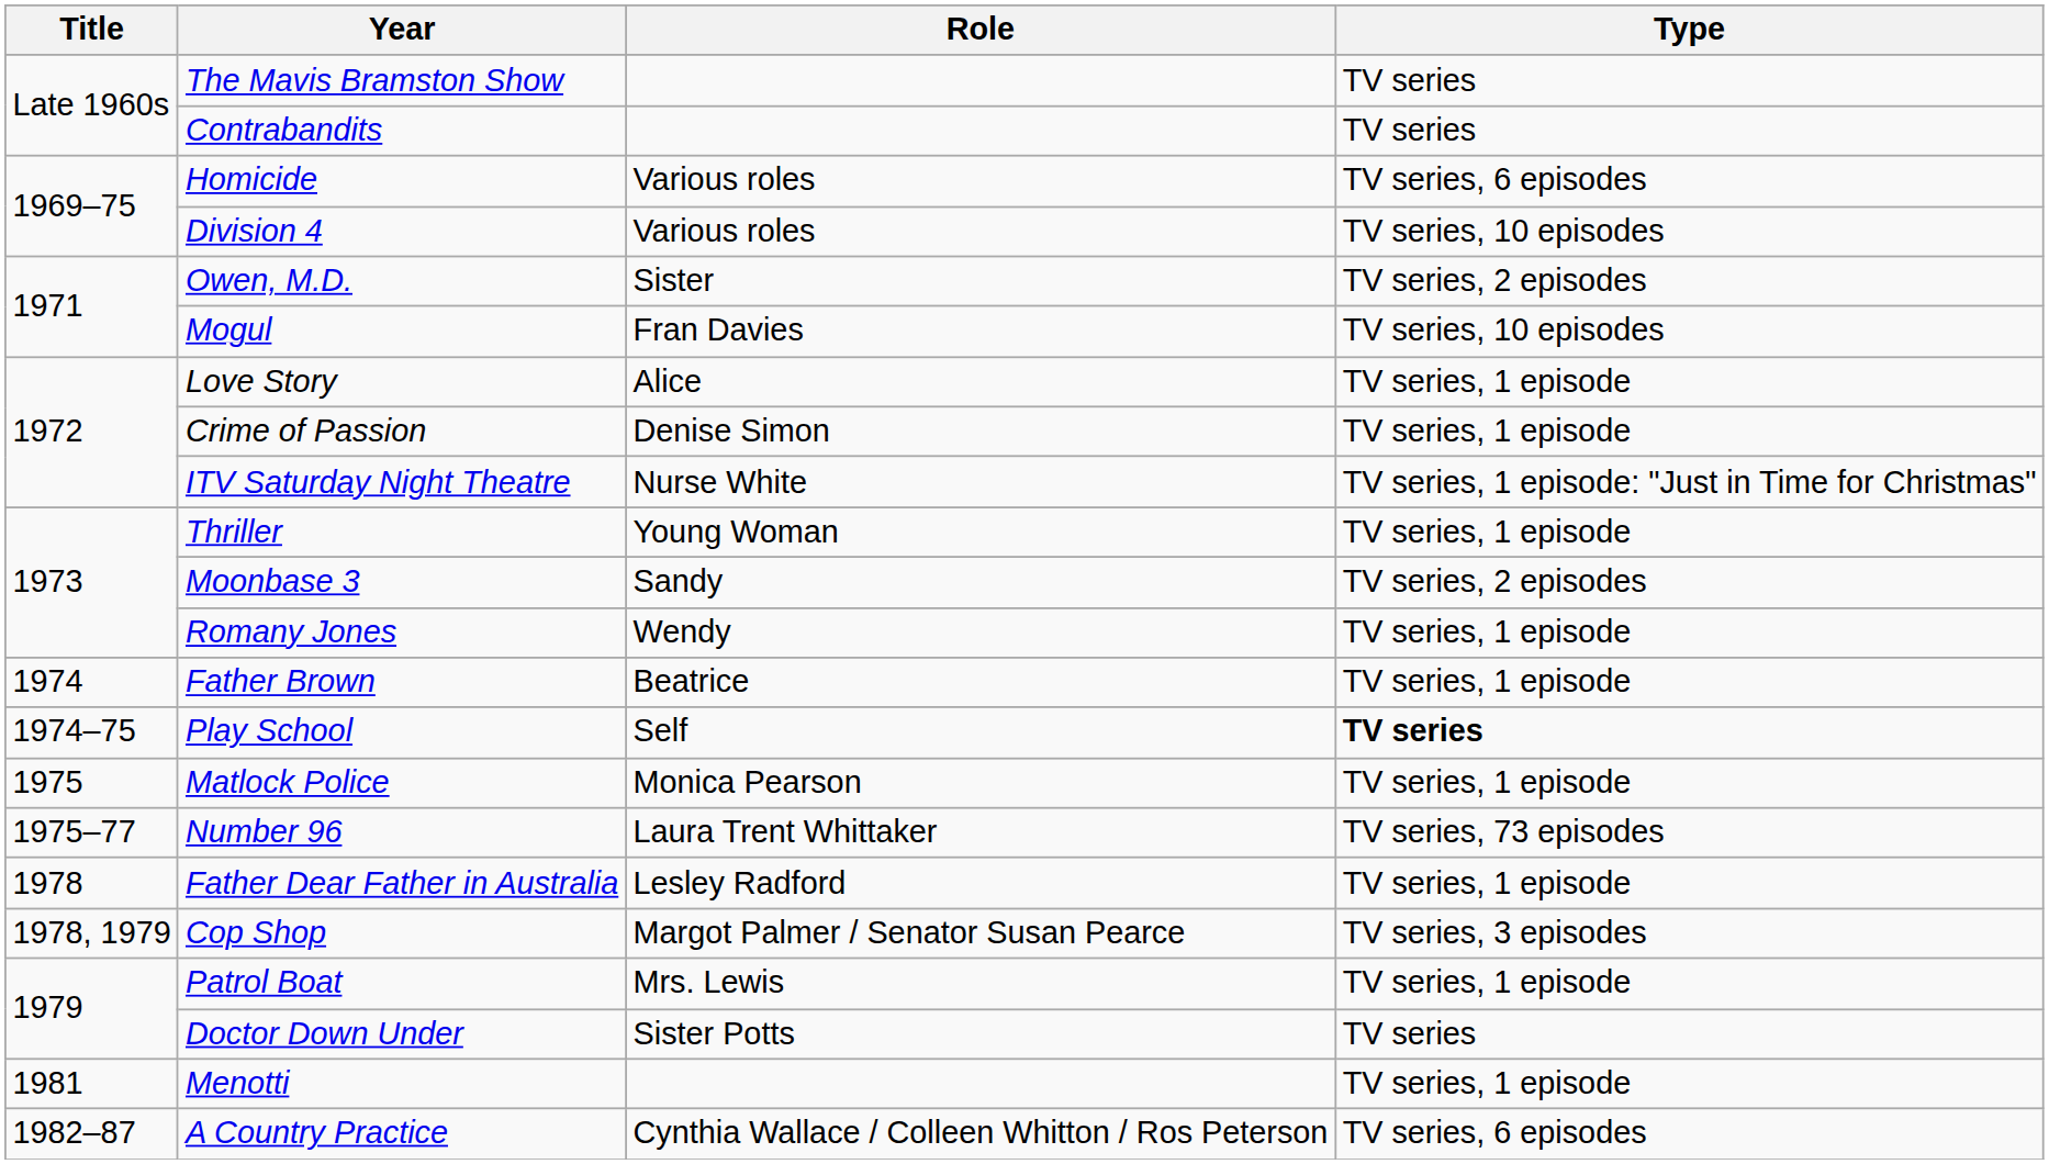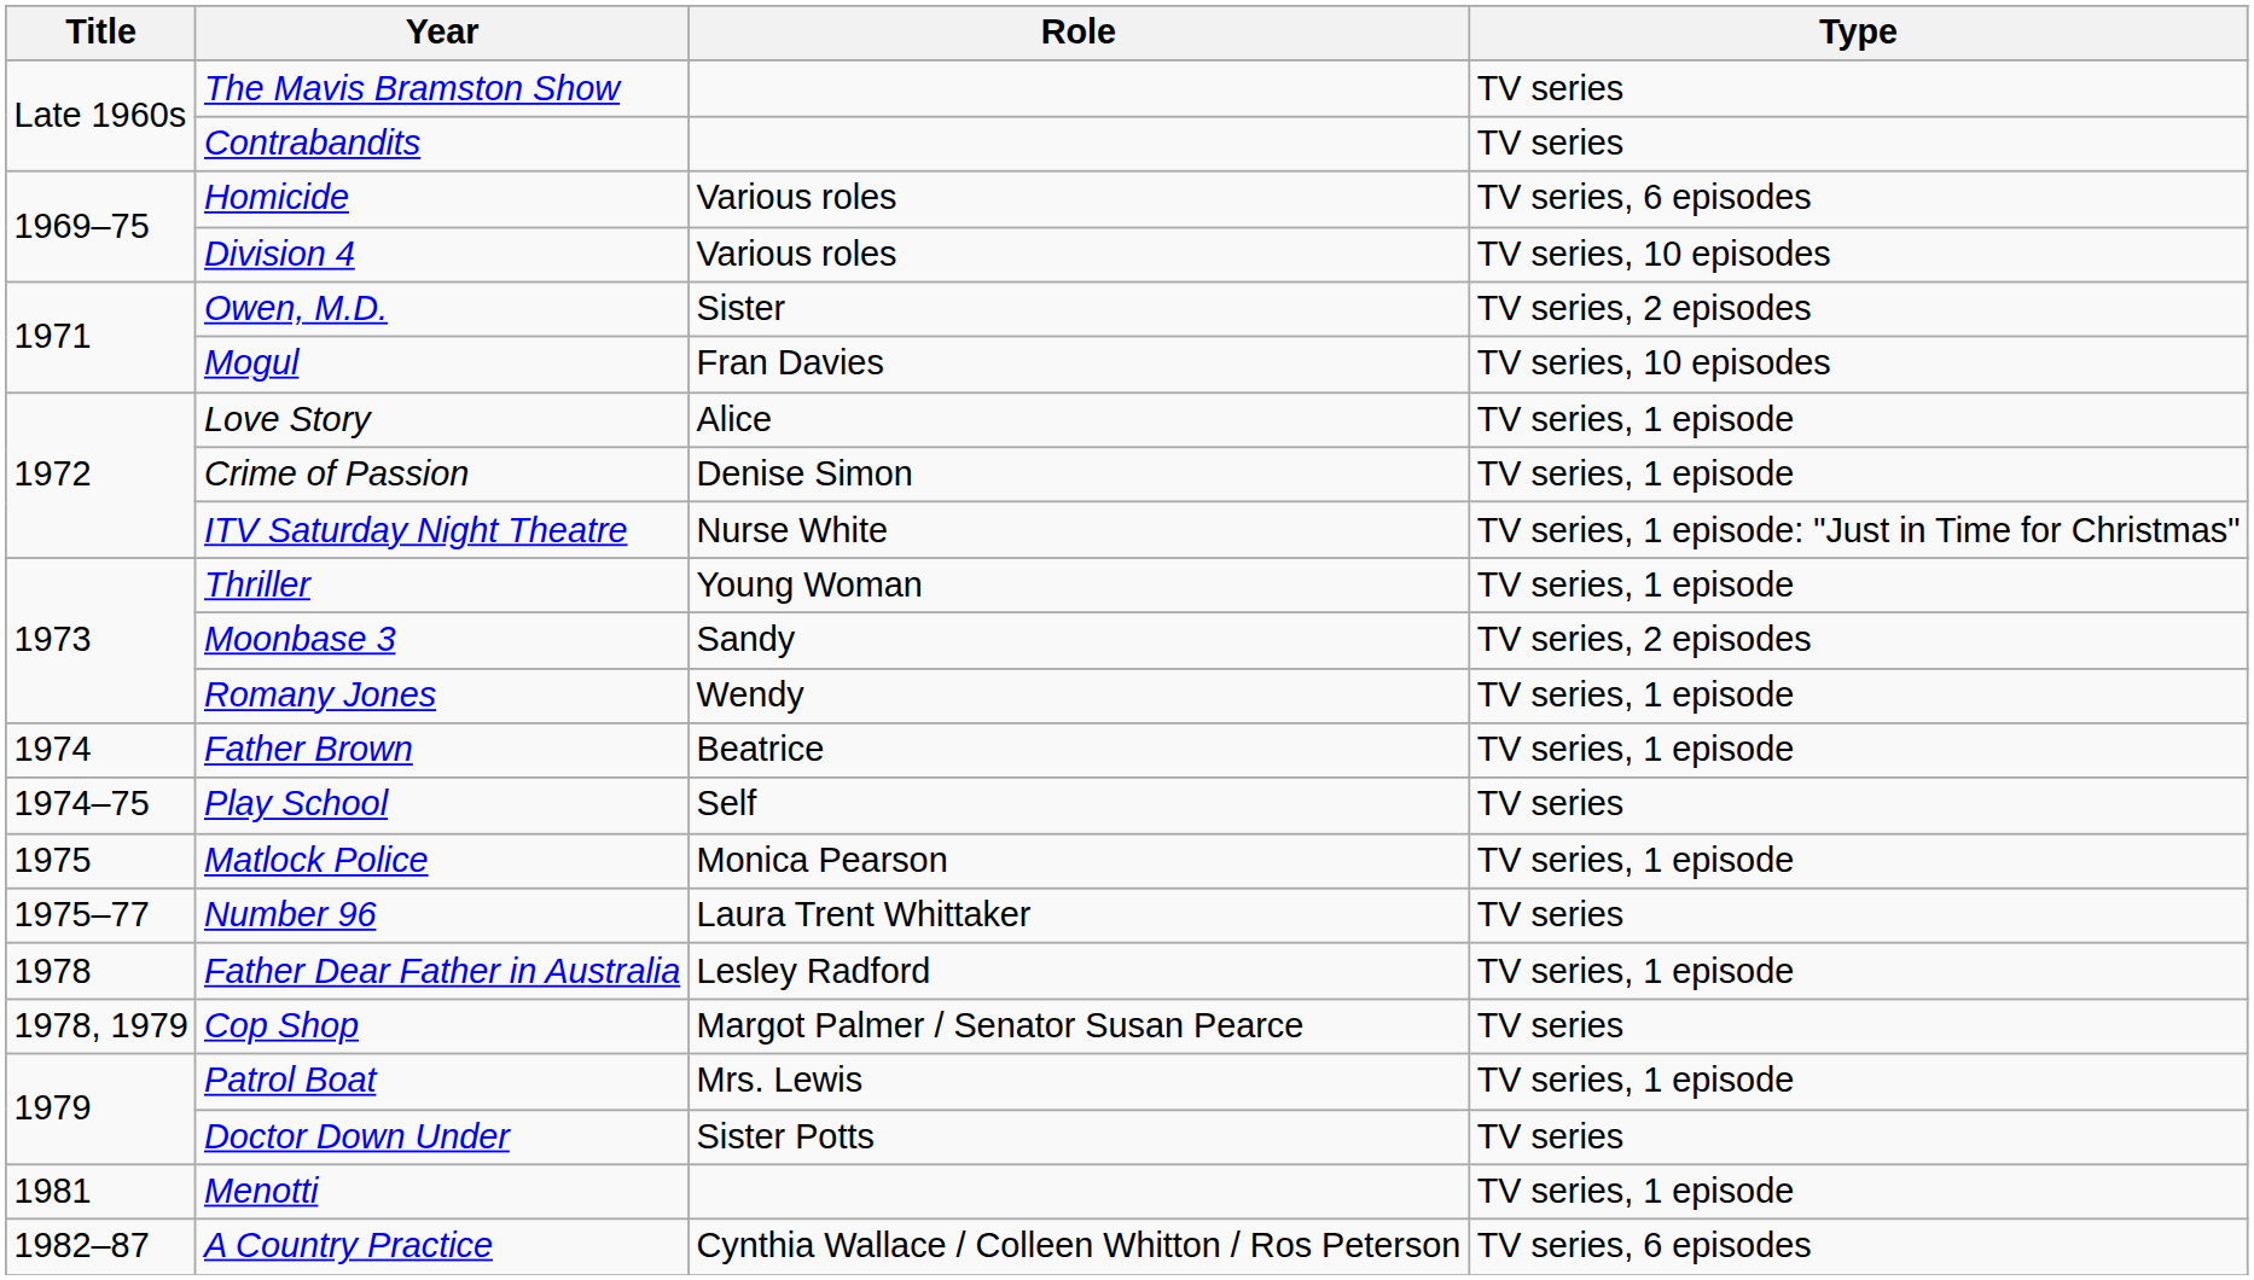 <table class="wikitable">
 <tr>
 <th>Title</th>
 <th>Year</th>
 <th>Role</th>
 <th>Type</th>
 </tr>
 <tr>
 <td rowspan="2">Late 1960s</td>
 <td><em><a href='#'>The Mavis Bramston Show</a></em></td>
 <td></td>
 <td>TV series</td>
 </tr>
 <tr>
 <td><em><a href='#'>Contrabandits</a></em></td>
 <td></td>
 <td>TV series</td>
 </tr>
 <tr>
 <td rowspan="2">1969–75</td>
 <td><em><a href='#'>Homicide</a></em></td>
 <td>Various roles</td>
 <td>TV series, 6 episodes</td>
 </tr>
 <tr>
 <td><em><a href='#'>Division 4</a></em></td>
 <td>Various roles</td>
 <td>TV series, 10 episodes</td>
 </tr>
 <tr>
 <td rowspan="2">1971</td>
 <td><em><a href='#'>Owen, M.D.</a></em></td>
 <td>Sister</td>
 <td>TV series, 2 episodes</td>
 </tr>
 <tr>
 <td><em><a href='#'>Mogul</a></em></td>
 <td>Fran Davies</td>
 <td>TV series, 10 episodes</td>
 </tr>
 <tr>
 <td rowspan="3">1972</td>
 <td><em>Love Story</em></td>
 <td>Alice</td>
 <td>TV series, 1 episode</td>
 </tr>
 <tr>
 <td><em>Crime of Passion</em></td>
 <td>Denise Simon</td>
 <td>TV series, 1 episode</td>
 </tr>
 <tr>
 <td><em><a href='#'>ITV Saturday Night Theatre</a></em></td>
 <td>Nurse White</td>
 <td>TV series, 1 episode: "Just in Time for Christmas"</td>
 </tr>
 <tr>
 <td rowspan="3">1973</td>
 <td><em><a href='#'>Thriller</a></em></td>
 <td>Young Woman</td>
 <td>TV series, 1 episode</td>
 </tr>
 <tr>
 <td><em><a href='#'>Moonbase 3</a></em></td>
 <td>Sandy</td>
 <td>TV series, 2 episodes</td>
 </tr>
 <tr>
 <td><em><a href='#'>Romany Jones</a></em></td>
 <td>Wendy</td>
 <td>TV series, 1 episode</td>
 </tr>
 <tr>
 <td>1974</td>
 <td><em><a href='#'>Father Brown</a></em></td>
 <td>Beatrice</td>
 <td>TV series, 1 episode</td>
 </tr>
 <tr>
 <td>1974–75</td>
 <td><em><a href='#'>Play School</a></em></td>
 <td>Self</td>
-<td><strong>TV series</strong></td>
+<td>TV series</td>
 </tr>
 <tr>
 <td>1975</td>
 <td><em><a href='#'>Matlock Police</a></em></td>
 <td>Monica Pearson</td>
 <td>TV series, 1 episode</td>
 </tr>
 <tr>
 <td>1975–77</td>
 <td><em><a href='#'>Number 96</a></em></td>
 <td>Laura Trent Whittaker</td>
-<td>TV series, 73 episodes</td>
+<td>TV series</td>
 </tr>
 <tr>
 <td>1978</td>
 <td><em><a href='#'>Father Dear Father in Australia</a></em></td>
 <td>Lesley Radford</td>
 <td>TV series, 1 episode</td>
 </tr>
 <tr>
 <td>1978, 1979</td>
 <td><em><a href='#'>Cop Shop</a></em></td>
 <td>Margot Palmer / Senator Susan Pearce</td>
-<td>TV series, 3 episodes</td>
+<td>TV series</td>
 </tr>
 <tr>
 <td rowspan="2">1979</td>
 <td><em><a href='#'>Patrol Boat</a></em></td>
 <td>Mrs. Lewis</td>
 <td>TV series, 1 episode</td>
 </tr>
 <tr>
 <td><em><a href='#'>Doctor Down Under</a></em></td>
 <td>Sister Potts</td>
 <td>TV series</td>
 </tr>
 <tr>
 <td>1981</td>
 <td><em><a href='#'>Menotti</a></em></td>
 <td></td>
 <td>TV series, 1 episode</td>
 </tr>
 <tr>
 <td>1982–87</td>
 <td><em><a href='#'>A Country Practice</a></em></td>
 <td>Cynthia Wallace / Colleen Whitton / Ros Peterson</td>
 <td>TV series, 6 episodes</td>
 </tr>
 </table>
